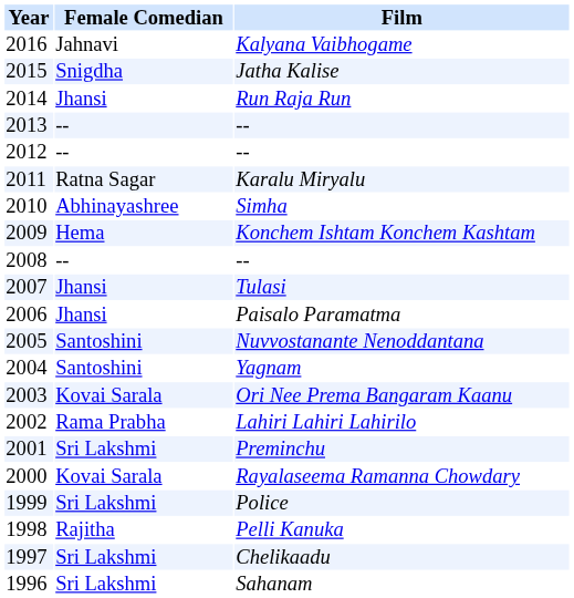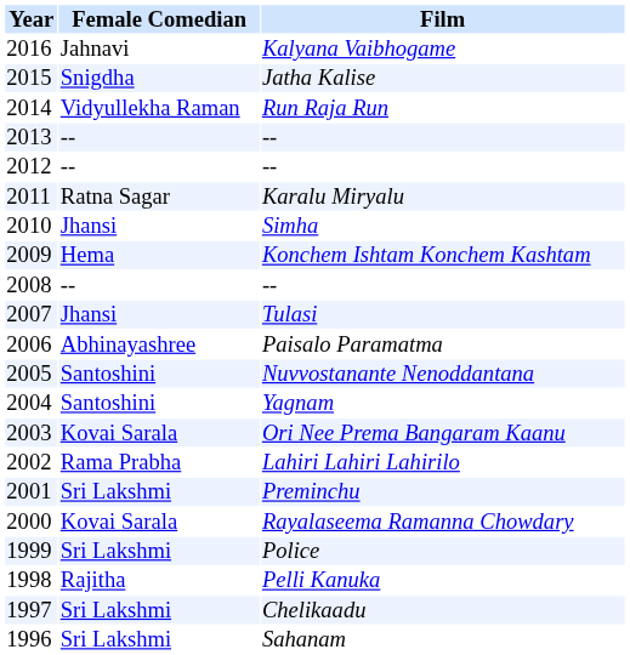 <table cellspacing="1" cellpadding="1" border="0" width="50%">
 <tr bgcolor="#d1e4fd">
 <th>Year</th>
 <th>Female Comedian</th>
 <th>Film</th>
 </tr>
 <tr>
 <td>2016</td>
 <td>Jahnavi</td>
 <td><em><a href='#'>Kalyana Vaibhogame</a></em></td>
 </tr>
 <tr bgcolor=#edf3fe>
 <td>2015</td>
 <td><a href='#'>Snigdha</a></td>
 <td><em>Jatha Kalise</em></td>
 </tr>
 <tr>
 <td>2014</td>
-<td><a href='#'>Jhansi</a></td>
+<td><a href='#'>Vidyullekha Raman</a></td>
 <td><em><a href='#'>Run Raja Run</a></em></td>
 </tr>
 <tr bgcolor=#edf3fe>
 <td>2013</td>
 <td>--</td>
 <td>-- </td>
 </tr>
 <tr>
 <td>2012</td>
 <td>--</td>
 <td>-- </td>
 </tr>
 <tr bgcolor=#edf3fe>
 <td>2011</td>
 <td>Ratna Sagar</td>
 <td><em>Karalu Miryalu</em></td>
 </tr>
 <tr>
 <td>2010</td>
-<td><a href='#'>Abhinayashree</a></td>
+<td><a href='#'>Jhansi</a></td>
 <td><em><a href='#'>Simha</a></em></td>
 </tr>
 <tr bgcolor=#edf3fe>
 <td>2009</td>
 <td><a href='#'>Hema</a></td>
 <td><em><a href='#'>Konchem Ishtam Konchem Kashtam</a></em></td>
 </tr>
 <tr>
 <td>2008</td>
 <td>--</td>
 <td>-- </td>
 </tr>
 <tr bgcolor=#edf3fe>
 <td>2007</td>
 <td><a href='#'>Jhansi</a></td>
 <td><em><a href='#'>Tulasi</a></em></td>
 </tr>
 <tr>
 <td>2006</td>
-<td><a href='#'>Jhansi</a></td>
+<td><a href='#'>Abhinayashree</a></td>
 <td><em>Paisalo Paramatma</em></td>
 </tr>
 <tr bgcolor=#edf3fe>
 <td>2005</td>
 <td><a href='#'>Santoshini</a></td>
 <td><em><a href='#'>Nuvvostanante Nenoddantana</a></em></td>
 </tr>
 <tr>
 <td>2004</td>
 <td><a href='#'>Santoshini</a></td>
 <td><em><a href='#'>Yagnam</a></em></td>
 </tr>
 <tr bgcolor=#edf3fe>
 <td>2003</td>
 <td><a href='#'>Kovai Sarala</a></td>
 <td><em><a href='#'>Ori Nee Prema Bangaram Kaanu</a></em></td>
 </tr>
 <tr>
 <td>2002</td>
 <td><a href='#'>Rama Prabha</a></td>
 <td><em><a href='#'>Lahiri Lahiri Lahirilo</a></em></td>
 </tr>
 <tr bgcolor=#edf3fe>
 <td>2001 </td>
 <td><a href='#'>Sri Lakshmi</a></td>
 <td><em><a href='#'>Preminchu</a></em></td>
 </tr>
 <tr>
 <td>2000</td>
 <td><a href='#'>Kovai Sarala</a></td>
 <td><em><a href='#'>Rayalaseema Ramanna Chowdary</a></em></td>
 </tr>
 <tr bgcolor=#edf3fe>
 <td>1999</td>
 <td><a href='#'>Sri Lakshmi</a></td>
 <td><em>Police</em></td>
 </tr>
 <tr>
 <td>1998</td>
 <td><a href='#'>Rajitha</a></td>
 <td><em><a href='#'>Pelli Kanuka</a></em></td>
 </tr>
 <tr bgcolor=#edf3fe>
 <td>1997</td>
 <td><a href='#'>Sri Lakshmi</a></td>
 <td><em>Chelikaadu</em></td>
 </tr>
 <tr>
 <td>1996</td>
 <td><a href='#'>Sri Lakshmi</a></td>
 <td><em>Sahanam</em></td>
 </tr>
 </table>
